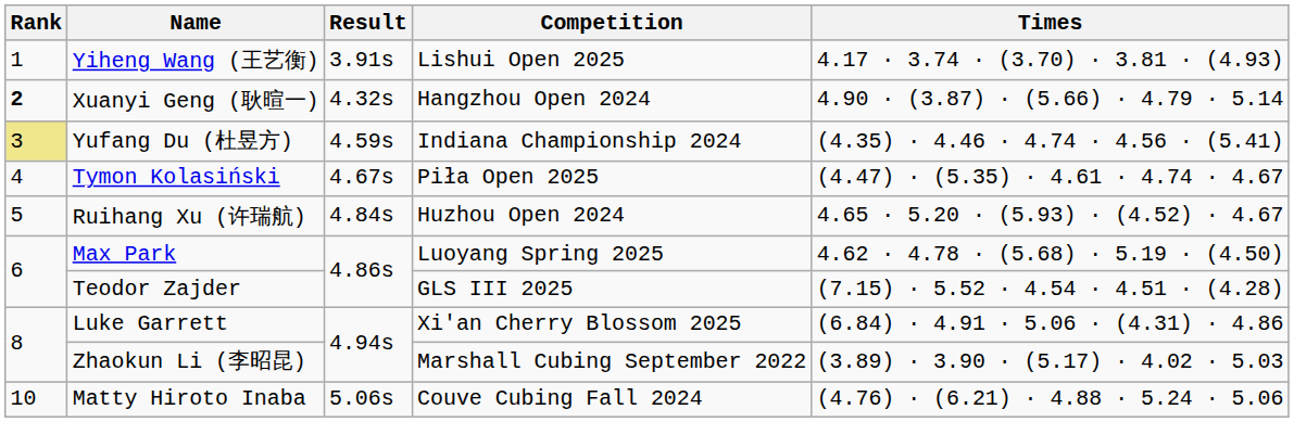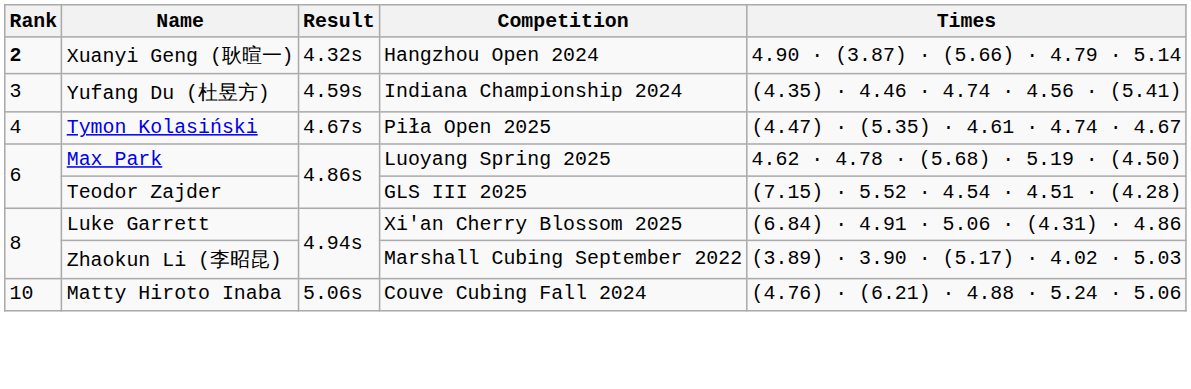 <table class="wikitable">
 <tr>
 <th>Rank</th>
 <th>Name</th>
 <th>Result</th>
 <th>Competition</th>
 <th>Times</th>
 </tr>
 <tr>
-<td>1</td>
-<td> <a href='#'>Yiheng Wang</a> (王艺衡)</td>
-<td>3.91s</td>
-<td> Lishui Open 2025</td>
-<td>4.17 · 3.74 · (3.70) · 3.81 · (4.93)</td>
-</tr>
-<tr>
 <td><strong>2</strong></td>
 <td> Xuanyi Geng (耿暄一)</td>
 <td>4.32s</td>
 <td> Hangzhou Open 2024</td>
 <td>4.90 · (3.87) · (5.66) · 4.79 · 5.14</td>
 </tr>
 <tr>
-<td style="background: khaki;">3</td>
+<td>3</td>
 <td> Yufang Du (杜昱方)</td>
 <td>4.59s</td>
 <td> Indiana Championship 2024</td>
 <td>(4.35) · 4.46 · 4.74 · 4.56 · (5.41)</td>
 </tr>
 <tr>
 <td>4</td>
 <td> <a href='#'>Tymon Kolasiński</a></td>
 <td>4.67s</td>
 <td> Piła Open 2025</td>
 <td>(4.47) · (5.35) · 4.61 · 4.74 · 4.67</td>
-</tr>
-<tr>
-<td>5</td>
-<td> Ruihang Xu (许瑞航)</td>
-<td>4.84s</td>
-<td> Huzhou Open 2024</td>
-<td>4.65 · 5.20 · (5.93) · (4.52) · 4.67</td>
 </tr>
 <tr>
 <td rowspan="2">6</td>
 <td> <a href='#'>Max Park</a></td>
 <td rowspan="2">4.86s</td>
 <td> Luoyang Spring 2025</td>
 <td>4.62 · 4.78 · (5.68) · 5.19 · (4.50)</td>
 </tr>
 <tr>
 <td> Teodor Zajder</td>
 <td> GLS III 2025</td>
 <td>(7.15) · 5.52 · 4.54 · 4.51 · (4.28)</td>
 </tr>
 <tr>
 <td rowspan="2">8</td>
 <td> Luke Garrett</td>
 <td rowspan="2">4.94s</td>
 <td> Xi'an Cherry Blossom 2025</td>
 <td>(6.84) · 4.91 · 5.06 · (4.31) · 4.86</td>
 </tr>
 <tr>
 <td> Zhaokun Li (李昭昆)</td>
 <td> Marshall Cubing September 2022</td>
 <td>(3.89) · 3.90 · (5.17) · 4.02 · 5.03</td>
 </tr>
 <tr>
 <td>10</td>
 <td> Matty Hiroto Inaba</td>
 <td>5.06s</td>
 <td> Couve Cubing Fall 2024</td>
 <td>(4.76) · (6.21) · 4.88 · 5.24 · 5.06</td>
 </tr>
 </table>
